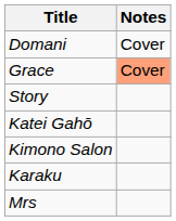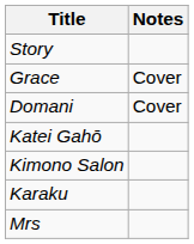 <table class="wikitable">
 <tr>
 <th>Title</th>
 <th>Notes</th>
 </tr>
 <tr>
-<td><em>Domani</em></td>
+<td><em>Story</em></td>
+<td></td>
+</tr>
+<tr>
+<td><em>Grace</em></td>
 <td>Cover</td>
 </tr>
 <tr>
-<td><em>Grace</em></td>
-<td style="background: lightsalmon;">Cover</td>
-</tr>
-<tr>
-<td><em>Story</em></td>
-<td></td>
+<td><em>Domani</em></td>
+<td>Cover</td>
 </tr>
 <tr>
 <td><em>Katei Gahō</em></td>
 <td></td>
 </tr>
 <tr>
 <td><em>Kimono Salon</em></td>
 <td></td>
 </tr>
 <tr>
 <td><em>Karaku</em></td>
 <td></td>
 </tr>
 <tr>
 <td><em>Mrs</em></td>
 <td></td>
 </tr>
 </table>
